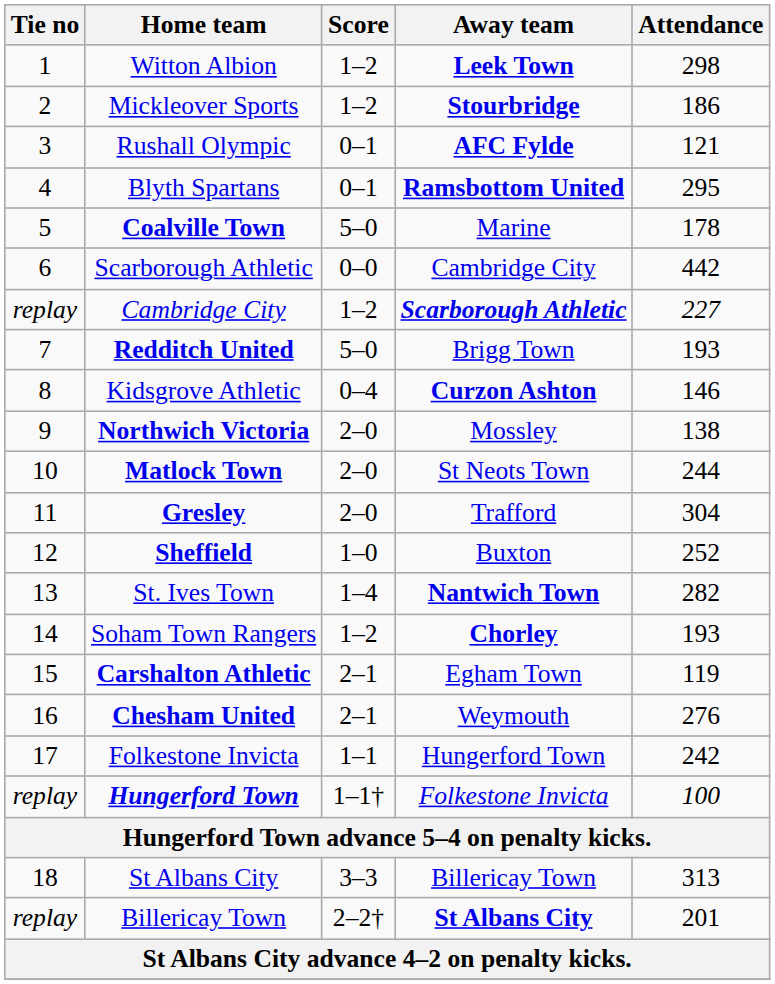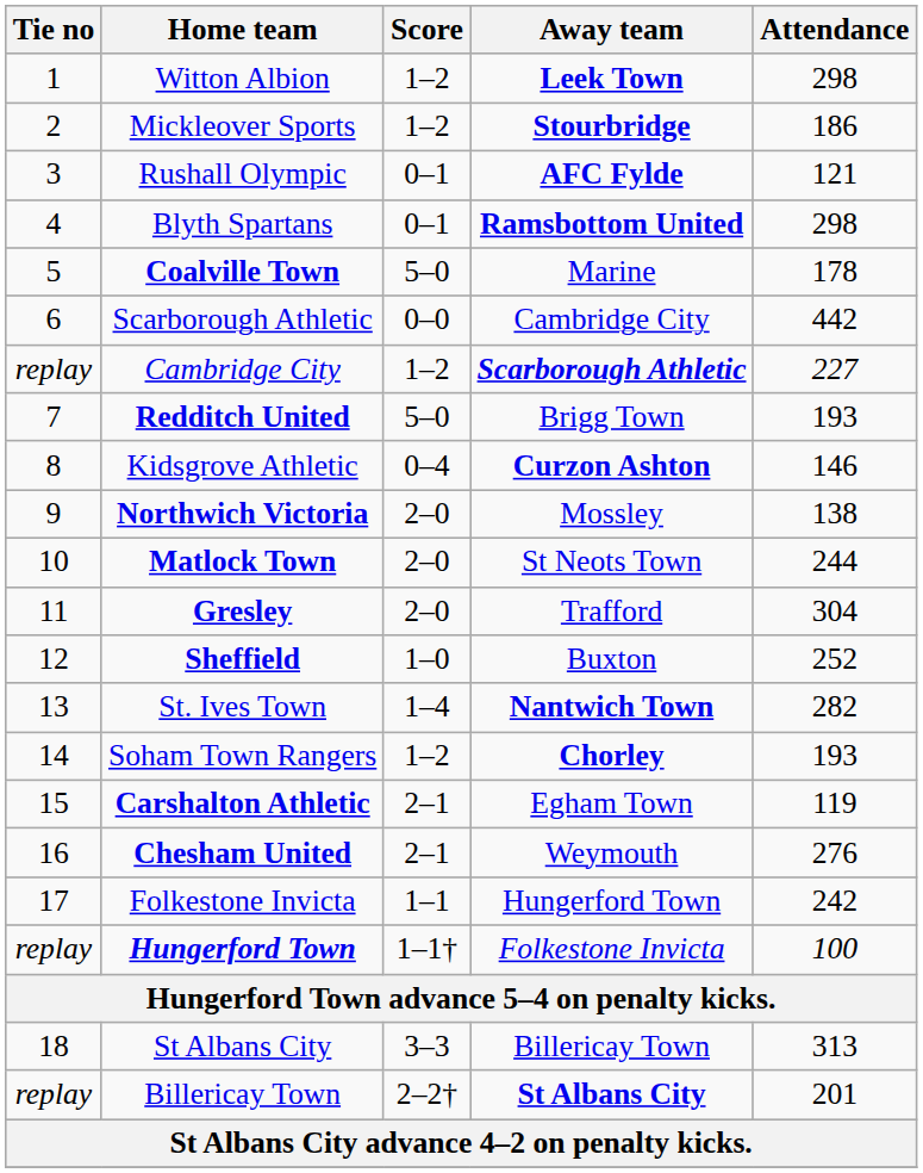 <table class="wikitable" style="text-align:center">
 <tr>
 <th>Tie no</th>
 <th>Home team</th>
 <th>Score</th>
 <th>Away team</th>
 <th>Attendance</th>
 </tr>
 <tr>
 <td>1</td>
 <td><a href='#'>Witton Albion</a></td>
 <td>1–2</td>
 <td><strong><a href='#'>Leek Town</a></strong></td>
 <td>298</td>
 </tr>
 <tr>
 <td>2</td>
 <td><a href='#'>Mickleover Sports</a></td>
 <td>1–2</td>
 <td><strong><a href='#'>Stourbridge</a></strong></td>
 <td>186</td>
 </tr>
 <tr>
 <td>3</td>
 <td><a href='#'>Rushall Olympic</a></td>
 <td>0–1</td>
 <td><strong><a href='#'>AFC Fylde</a></strong></td>
 <td>121</td>
 </tr>
 <tr>
 <td>4</td>
 <td><a href='#'>Blyth Spartans</a></td>
 <td>0–1</td>
 <td><strong><a href='#'>Ramsbottom United</a></strong></td>
-<td>295</td>
+<td>298</td>
 </tr>
 <tr>
 <td>5</td>
 <td><strong><a href='#'>Coalville Town</a></strong></td>
 <td>5–0</td>
 <td><a href='#'>Marine</a></td>
 <td>178</td>
 </tr>
 <tr>
 <td>6</td>
 <td><a href='#'>Scarborough Athletic</a></td>
 <td>0–0</td>
 <td><a href='#'>Cambridge City</a></td>
 <td>442</td>
 </tr>
 <tr>
 <td><em>replay</em></td>
 <td><em><a href='#'>Cambridge City</a></em></td>
 <td>1–2</td>
 <td><strong><em><a href='#'>Scarborough Athletic</a></em></strong></td>
 <td><em>227</em></td>
 </tr>
 <tr>
 <td>7</td>
 <td><strong><a href='#'>Redditch United</a></strong></td>
 <td>5–0</td>
 <td><a href='#'>Brigg Town</a></td>
 <td>193</td>
 </tr>
 <tr>
 <td>8</td>
 <td><a href='#'>Kidsgrove Athletic</a></td>
 <td>0–4</td>
 <td><strong><a href='#'>Curzon Ashton</a></strong></td>
 <td>146</td>
 </tr>
 <tr>
 <td>9</td>
 <td><strong><a href='#'>Northwich Victoria</a></strong></td>
 <td>2–0</td>
 <td><a href='#'>Mossley</a></td>
 <td>138</td>
 </tr>
 <tr>
 <td>10</td>
 <td><strong><a href='#'>Matlock Town</a></strong></td>
 <td>2–0</td>
 <td><a href='#'>St Neots Town</a></td>
 <td>244</td>
 </tr>
 <tr>
 <td>11</td>
 <td><strong><a href='#'>Gresley</a></strong></td>
 <td>2–0</td>
 <td><a href='#'>Trafford</a></td>
 <td>304</td>
 </tr>
 <tr>
 <td>12</td>
 <td><strong><a href='#'>Sheffield</a></strong></td>
 <td>1–0</td>
 <td><a href='#'>Buxton</a></td>
 <td>252</td>
 </tr>
 <tr>
 <td>13</td>
 <td><a href='#'>St. Ives Town</a></td>
 <td>1–4</td>
 <td><strong><a href='#'>Nantwich Town</a></strong></td>
 <td>282</td>
 </tr>
 <tr>
 <td>14</td>
 <td><a href='#'>Soham Town Rangers</a></td>
 <td>1–2</td>
 <td><strong><a href='#'>Chorley</a></strong></td>
 <td>193</td>
 </tr>
 <tr>
 <td>15</td>
 <td><strong><a href='#'>Carshalton Athletic</a></strong></td>
 <td>2–1</td>
 <td><a href='#'>Egham Town</a></td>
 <td>119</td>
 </tr>
 <tr>
 <td>16</td>
 <td><strong><a href='#'>Chesham United</a></strong></td>
 <td>2–1</td>
 <td><a href='#'>Weymouth</a></td>
 <td>276</td>
 </tr>
 <tr>
 <td>17</td>
 <td><a href='#'>Folkestone Invicta</a></td>
 <td>1–1</td>
 <td><a href='#'>Hungerford Town</a></td>
 <td>242</td>
 </tr>
 <tr>
 <td><em>replay</em></td>
 <td><strong><em><a href='#'>Hungerford Town</a></em></strong></td>
 <td>1–1†</td>
 <td><em><a href='#'>Folkestone Invicta</a></em></td>
 <td><em>100</em></td>
 </tr>
 <tr>
 <th colspan="5">Hungerford Town advance 5–4 on penalty kicks.</th>
 </tr>
 <tr>
 <td>18</td>
 <td><a href='#'>St Albans City</a></td>
 <td>3–3</td>
 <td><a href='#'>Billericay Town</a></td>
 <td>313</td>
 </tr>
 <tr>
 <td><em>replay</em></td>
 <td><a href='#'>Billericay Town</a></td>
 <td>2–2†</td>
 <td><strong><a href='#'>St Albans City</a></strong></td>
 <td>201</td>
 </tr>
 <tr>
 <th colspan="5">St Albans City advance 4–2 on penalty kicks.</th>
 </tr>
 <tr>
 </tr>
 </table>
